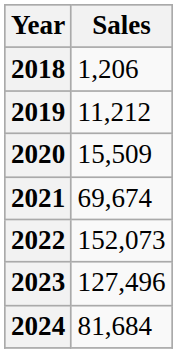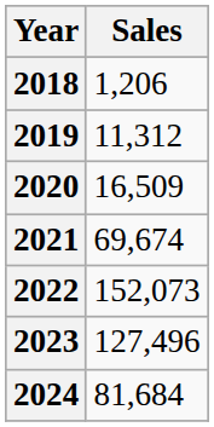 <table class="wikitable">
 <tr>
 <th>Year</th>
 <th>Sales</th>
 </tr>
 <tr>
 <th>2018</th>
 <td>1,206</td>
 </tr>
 <tr>
 <th>2019</th>
-<td>11,212</td>
+<td>11,312</td>
 </tr>
 <tr>
 <th>2020</th>
-<td>15,509</td>
+<td>16,509</td>
 </tr>
 <tr>
 <th>2021</th>
 <td>69,674</td>
 </tr>
 <tr>
 <th>2022</th>
 <td>152,073</td>
 </tr>
 <tr>
 <th>2023</th>
 <td>127,496</td>
 </tr>
 <tr>
 <th>2024</th>
 <td>81,684</td>
 </tr>
 </table>
